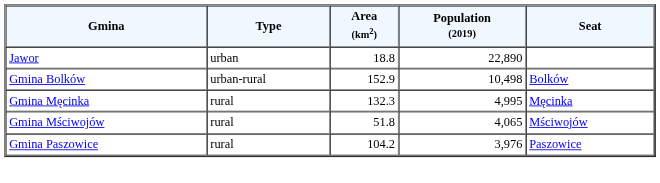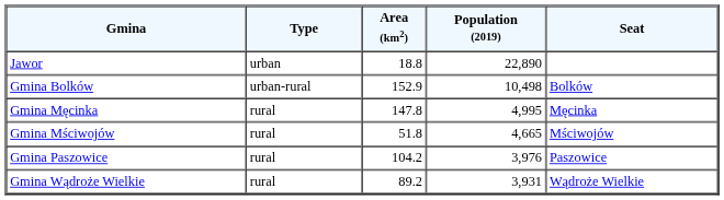 <table width="60%" border="2" cellpadding="3" cellspacing="0" style="font-size:90%;line-height:120%;">
 <tr bgcolor="F0F8FF">
 <td style="text-align:center;"><strong>Gmina</strong></td>
 <td style="text-align:center;"><strong>Type</strong></td>
 <td style="text-align:center;"><strong>Area<br><small>(km<sup>2</sup>)</small></strong></td>
 <td style="text-align:center;"><strong>Population<br><small>(2019)</small></strong></td>
 <td style="text-align:center;"><strong>Seat</strong></td>
 </tr>
 <tr>
 <td><a href='#'>Jawor</a></td>
 <td>urban</td>
 <td style="text-align:right;">18.8</td>
 <td style="text-align:right;">22,890</td>
 <td> </td>
 </tr>
 <tr>
 <td><a href='#'>Gmina Bolków</a></td>
 <td>urban-rural</td>
 <td style="text-align:right;">152.9</td>
 <td style="text-align:right;">10,498</td>
 <td><a href='#'>Bolków</a></td>
 </tr>
 <tr>
 <td><a href='#'>Gmina Męcinka</a></td>
 <td>rural</td>
-<td style="text-align:right;">132.3</td>
+<td style="text-align:right;">147.8</td>
 <td style="text-align:right;">4,995</td>
 <td><a href='#'>Męcinka</a></td>
 </tr>
 <tr>
 <td><a href='#'>Gmina Mściwojów</a></td>
 <td>rural</td>
 <td style="text-align:right;">51.8</td>
-<td style="text-align:right;">4,065</td>
+<td style="text-align:right;">4,665</td>
 <td><a href='#'>Mściwojów</a></td>
 </tr>
 <tr>
 <td><a href='#'>Gmina Paszowice</a></td>
 <td>rural</td>
 <td style="text-align:right;">104.2</td>
 <td style="text-align:right;">3,976</td>
 <td><a href='#'>Paszowice</a></td>
 </tr>
 <tr>
+<td><a href='#'>Gmina Wądroże Wielkie</a></td>
+<td>rural</td>
+<td style="text-align:right;">89.2</td>
+<td style="text-align:right;">3,931</td>
+<td><a href='#'>Wądroże Wielkie</a></td>
+</tr>
+<tr>
 </tr>
 </table>
